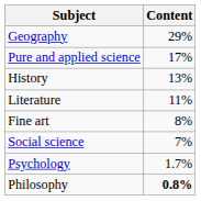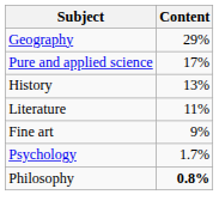 <table class="wikitable">
 <tr>
 <th>Subject</th>
 <th>Content</th>
 </tr>
 <tr>
 <td><a href='#'>Geography</a></td>
 <td align="right">29%</td>
 </tr>
 <tr>
 <td><a href='#'>Pure and applied science</a></td>
 <td align="right">17%</td>
 </tr>
 <tr>
 <td>History</td>
 <td align="right">13%</td>
 </tr>
 <tr>
 <td>Literature</td>
 <td align="right">11%</td>
 </tr>
 <tr>
 <td>Fine art</td>
-<td align="right">8%</td>
-</tr>
-<tr>
-<td><a href='#'>Social science</a></td>
-<td align="right">7%</td>
+<td align="right">9%</td>
 </tr>
 <tr>
 <td><a href='#'>Psychology</a></td>
 <td align="right">1.7%</td>
 </tr>
 <tr>
 <td>Philosophy</td>
 <td align="right"><strong>0.8%</strong></td>
 </tr>
 </table>
